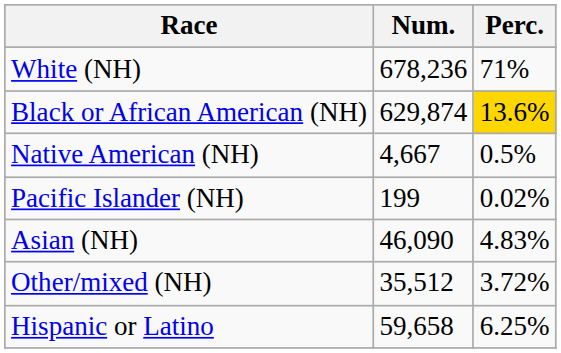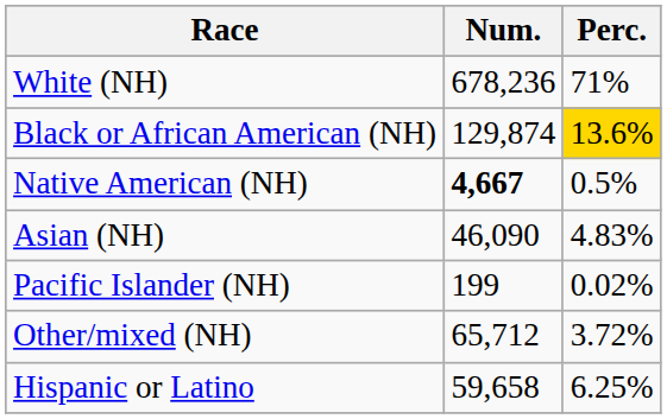 <table class="wikitable">
 <tr>
 <th>Race</th>
 <th>Num.</th>
 <th>Perc.</th>
 </tr>
 <tr>
 <td><a href='#'>White</a> (NH)</td>
 <td>678,236</td>
 <td>71%</td>
 </tr>
 <tr>
 <td><a href='#'>Black or African American</a> (NH)</td>
-<td>629,874</td>
+<td>129,874</td>
 <td style="background: gold;">13.6%</td>
 </tr>
 <tr>
 <td><a href='#'>Native American</a> (NH)</td>
-<td>4,667</td>
+<td><strong>4,667</strong></td>
 <td>0.5%</td>
+</tr>
+<tr>
+<td><a href='#'>Asian</a> (NH)</td>
+<td>46,090</td>
+<td>4.83%</td>
 </tr>
 <tr>
 <td><a href='#'>Pacific Islander</a> (NH)</td>
 <td>199</td>
 <td>0.02%</td>
 </tr>
 <tr>
-<td><a href='#'>Asian</a> (NH)</td>
-<td>46,090</td>
-<td>4.83%</td>
-</tr>
-<tr>
 <td><a href='#'>Other/mixed</a> (NH)</td>
-<td>35,512</td>
+<td>65,712</td>
 <td>3.72%</td>
 </tr>
 <tr>
 <td><a href='#'>Hispanic</a> or <a href='#'>Latino</a></td>
 <td>59,658</td>
 <td>6.25%</td>
 </tr>
 </table>
